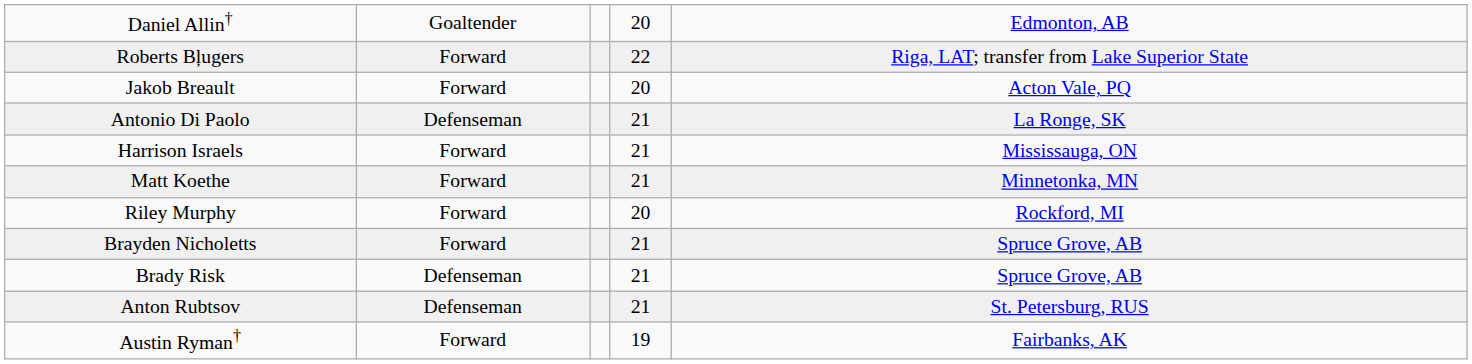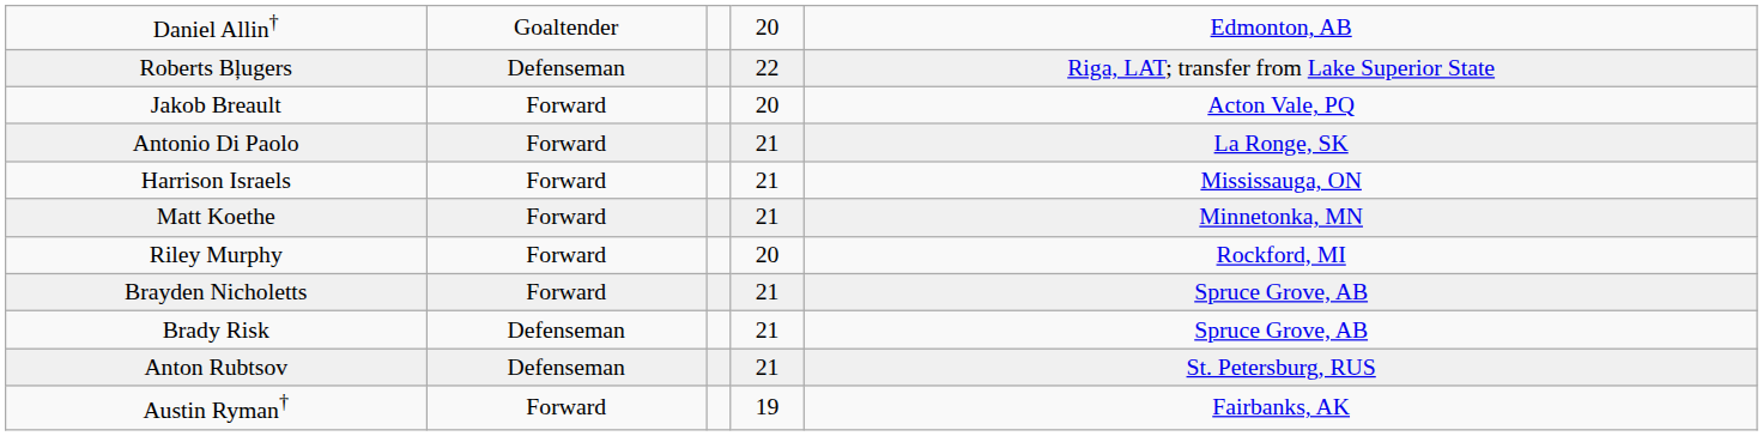 <table class="wikitable" width="60%">
 <tr align="center" bgcolor="">
 <td>Daniel Allin<sup>†</sup></td>
 <td>Goaltender</td>
 <td></td>
 <td>20</td>
 <td><a href='#'>Edmonton, AB</a></td>
 </tr>
 <tr align="center" bgcolor="f0f0f0">
 <td>Roberts Bļugers</td>
-<td>Forward</td>
+<td>Defenseman</td>
 <td></td>
 <td>22</td>
 <td><a href='#'>Riga, LAT</a>; transfer from <a href='#'>Lake Superior State</a></td>
 </tr>
 <tr align="center" bgcolor="">
 <td>Jakob Breault</td>
 <td>Forward</td>
 <td></td>
 <td>20</td>
 <td><a href='#'>Acton Vale, PQ</a></td>
 </tr>
 <tr align="center" bgcolor="f0f0f0">
 <td>Antonio Di Paolo</td>
-<td>Defenseman</td>
+<td>Forward</td>
 <td></td>
 <td>21</td>
 <td><a href='#'>La Ronge, SK</a></td>
 </tr>
 <tr align="center" bgcolor="">
 <td>Harrison Israels</td>
 <td>Forward</td>
 <td></td>
 <td>21</td>
 <td><a href='#'>Mississauga, ON</a></td>
 </tr>
 <tr align="center" bgcolor="f0f0f0">
 <td>Matt Koethe</td>
 <td>Forward</td>
 <td></td>
 <td>21</td>
 <td><a href='#'>Minnetonka, MN</a></td>
 </tr>
 <tr align="center" bgcolor="">
 <td>Riley Murphy</td>
 <td>Forward</td>
 <td></td>
 <td>20</td>
 <td><a href='#'>Rockford, MI</a></td>
 </tr>
 <tr align="center" bgcolor="f0f0f0">
 <td>Brayden Nicholetts</td>
 <td>Forward</td>
 <td></td>
 <td>21</td>
 <td><a href='#'>Spruce Grove, AB</a></td>
 </tr>
 <tr align="center" bgcolor="">
 <td>Brady Risk</td>
 <td>Defenseman</td>
 <td></td>
 <td>21</td>
 <td><a href='#'>Spruce Grove, AB</a></td>
 </tr>
 <tr align="center" bgcolor="f0f0f0">
 <td>Anton Rubtsov</td>
 <td>Defenseman</td>
 <td></td>
 <td>21</td>
 <td><a href='#'>St. Petersburg, RUS</a></td>
 </tr>
 <tr align="center" bgcolor="">
 <td>Austin Ryman<sup>†</sup></td>
 <td>Forward</td>
 <td></td>
 <td>19</td>
 <td><a href='#'>Fairbanks, AK</a></td>
 </tr>
 </table>
